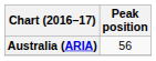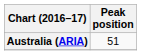 <table class="wikitable sortable plainrowheaders" style="text-align:center">
 <tr>
 <th scope="col">Chart (2016–17)</th>
 <th scope="col">Peak<br>position</th>
 </tr>
 <tr>
 <th scope="row">Australia (<a href='#'>ARIA</a>)</th>
-<td>56</td>
+<td>51</td>
 </tr>
 <tr>
 </tr>
 <tr>
 </tr>
 <tr>
 </tr>
 <tr>
 </tr>
 <tr>
 </tr>
 <tr>
 </tr>
 <tr>
 </tr>
 <tr>
 </tr>
 <tr>
 </tr>
 <tr>
 </tr>
 <tr>
 </tr>
 </table>
